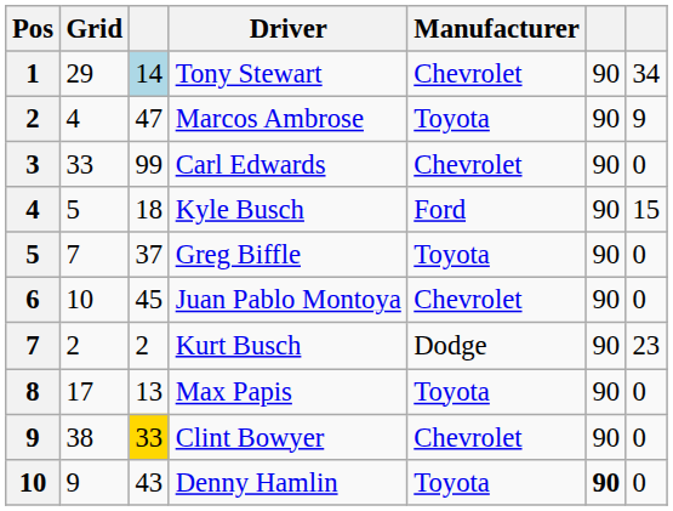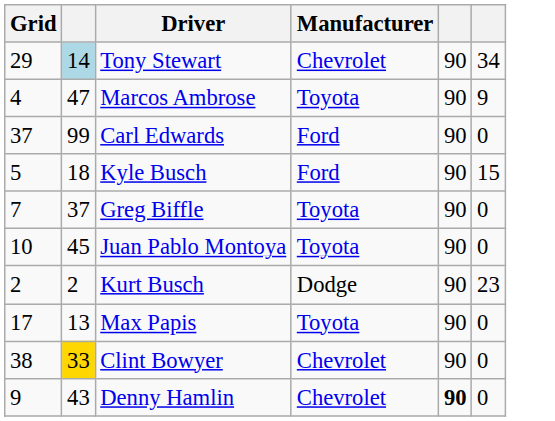 <table class="wikitable" style="font-size:95%">
 <tr>
-<th>Pos</th>
 <th>Grid</th>
 <th></th>
 <th>Driver</th>
 <th>Manufacturer</th>
 <th></th>
 <th></th>
 </tr>
 <tr>
-<th>1</th>
 <td>29</td>
 <td style="background: lightblue;">14</td>
 <td><a href='#'>Tony Stewart</a></td>
 <td><a href='#'>Chevrolet</a></td>
 <td>90</td>
 <td>34</td>
 </tr>
 <tr>
-<th>2</th>
 <td>4</td>
 <td>47</td>
 <td><a href='#'>Marcos Ambrose</a></td>
 <td><a href='#'>Toyota</a></td>
 <td>90</td>
 <td>9</td>
 </tr>
 <tr>
-<th>3</th>
-<td>33</td>
+<td>37</td>
 <td>99</td>
 <td><a href='#'>Carl Edwards</a></td>
-<td><a href='#'>Chevrolet</a></td>
+<td><a href='#'>Ford</a></td>
 <td>90</td>
 <td>0</td>
 </tr>
 <tr>
-<th>4</th>
 <td>5</td>
 <td>18</td>
 <td><a href='#'>Kyle Busch</a></td>
 <td><a href='#'>Ford</a></td>
 <td>90</td>
 <td>15</td>
 </tr>
 <tr>
-<th>5</th>
 <td>7</td>
 <td>37</td>
 <td><a href='#'>Greg Biffle</a></td>
 <td><a href='#'>Toyota</a></td>
 <td>90</td>
 <td>0</td>
 </tr>
 <tr>
-<th>6</th>
 <td>10</td>
 <td>45</td>
 <td><a href='#'>Juan Pablo Montoya</a></td>
-<td><a href='#'>Chevrolet</a></td>
+<td><a href='#'>Toyota</a></td>
 <td>90</td>
 <td>0</td>
 </tr>
 <tr>
-<th>7</th>
 <td>2</td>
 <td>2</td>
 <td><a href='#'>Kurt Busch</a></td>
 <td>Dodge</td>
 <td>90</td>
 <td>23</td>
 </tr>
 <tr>
-<th>8</th>
 <td>17</td>
 <td>13</td>
 <td><a href='#'>Max Papis</a></td>
 <td><a href='#'>Toyota</a></td>
 <td>90</td>
 <td>0</td>
 </tr>
 <tr>
-<th>9</th>
 <td>38</td>
 <td style="background: gold;">33</td>
 <td><a href='#'>Clint Bowyer</a></td>
 <td><a href='#'>Chevrolet</a></td>
 <td>90</td>
 <td>0</td>
 </tr>
 <tr>
-<th>10</th>
 <td>9</td>
 <td>43</td>
 <td><a href='#'>Denny Hamlin</a></td>
-<td><a href='#'>Toyota</a></td>
+<td><a href='#'>Chevrolet</a></td>
 <td><strong>90</strong></td>
 <td>0</td>
 </tr>
 </table>
